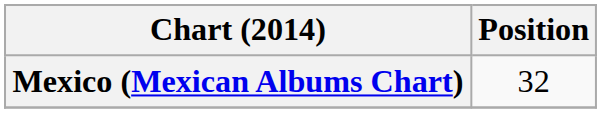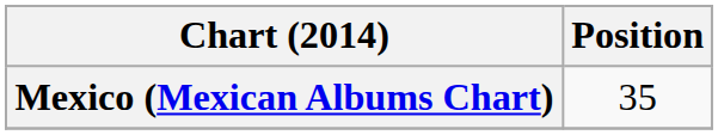 <table class="wikitable sortable plainrowheaders">
 <tr>
 <th scope="col">Chart (2014)</th>
 <th scope="col">Position</th>
 </tr>
 <tr>
 <th scope="row">Mexico (<a href='#'>Mexican Albums Chart</a>)</th>
-<td style="text-align:center;">32</td>
+<td style="text-align:center;">35</td>
 </tr>
 <tr>
 </tr>
 </table>
